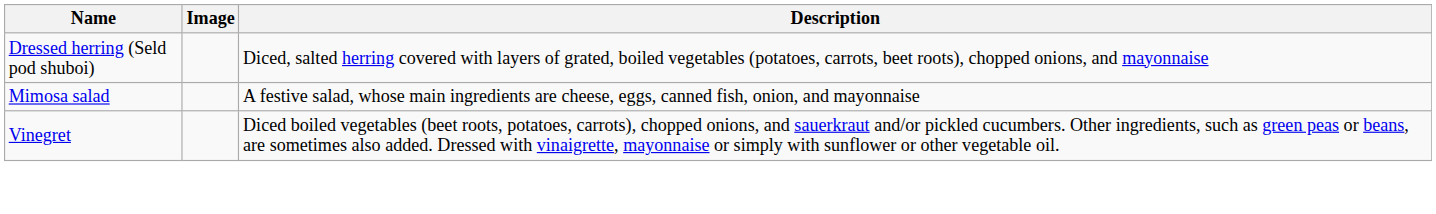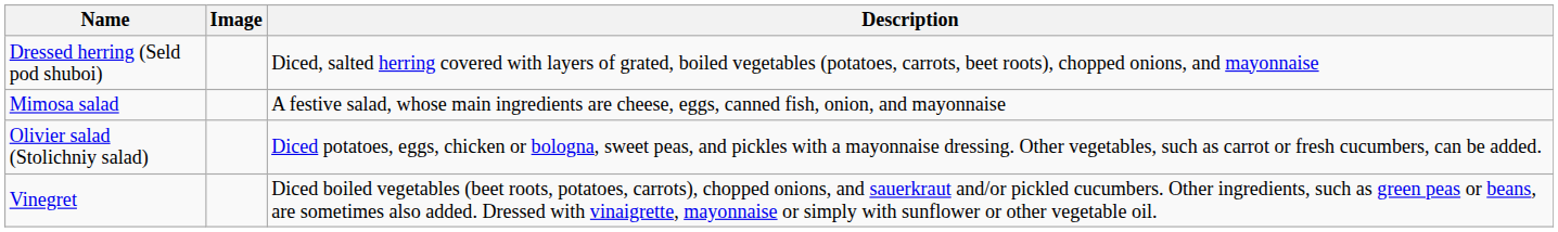 <table class="wikitable sortable" style="width:100%;">
 <tr>
 <th>Name</th>
 <th class="unsortable">Image</th>
 <th>Description</th>
 </tr>
 <tr>
 <td><a href='#'>Dressed herring</a> (Seld pod shuboi)</td>
 <td></td>
 <td>Diced, salted <a href='#'>herring</a> covered with layers of grated, boiled vegetables (potatoes, carrots, beet roots), chopped onions, and <a href='#'>mayonnaise</a></td>
 </tr>
 <tr>
 <td><a href='#'>Mimosa salad</a></td>
 <td></td>
 <td>A festive salad, whose main ingredients are cheese, eggs, canned fish, onion, and mayonnaise</td>
 </tr>
 <tr>
+<td><a href='#'>Olivier salad</a> (Stolichniy salad)</td>
+<td></td>
+<td><a href='#'>Diced</a> potatoes, eggs, chicken or <a href='#'>bologna</a>, sweet peas, and pickles with a mayonnaise dressing. Other vegetables, such as carrot or fresh cucumbers, can be added.</td>
+</tr>
+<tr>
 <td><a href='#'>Vinegret</a></td>
 <td></td>
 <td>Diced boiled vegetables (beet roots, potatoes, carrots), chopped onions, and <a href='#'>sauerkraut</a> and/or pickled cucumbers. Other ingredients, such as <a href='#'>green peas</a> or <a href='#'>beans</a>, are sometimes also added. Dressed with <a href='#'>vinaigrette</a>, <a href='#'>mayonnaise</a> or simply with sunflower or other vegetable oil.</td>
 </tr>
 </table>
